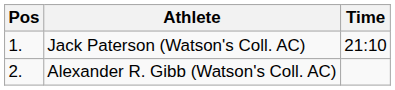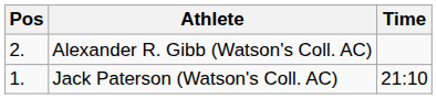 <table class="wikitable">
 <tr>
 <th>Pos</th>
 <th>Athlete</th>
 <th>Time</th>
 </tr>
 <tr>
+<td>2.</td>
+<td>Alexander R. Gibb (Watson's Coll. AC)</td>
+<td></td>
+</tr>
+<tr>
 <td>1.</td>
 <td>Jack Paterson (Watson's Coll. AC)</td>
 <td>21:10</td>
 </tr>
-<tr>
-<td>2.</td>
-<td>Alexander R. Gibb (Watson's Coll. AC)</td>
-<td></td>
-</tr>
 </table>
